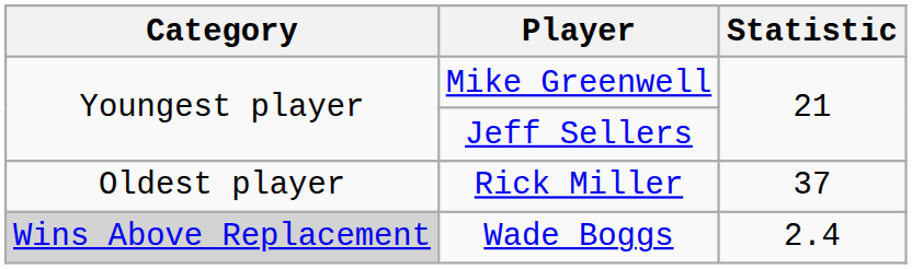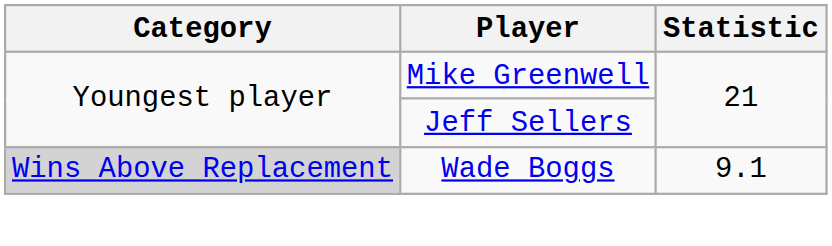 <table class="wikitable" style="text-align:center;">
 <tr>
 <th>Category</th>
 <th>Player</th>
 <th>Statistic</th>
 </tr>
 <tr>
 <td rowspan=2>Youngest player</td>
 <td><a href='#'>Mike Greenwell</a></td>
 <td rowspan=2>21</td>
 </tr>
 <tr>
 <td><a href='#'>Jeff Sellers</a></td>
 </tr>
 <tr>
-<td>Oldest player</td>
-<td><a href='#'>Rick Miller</a></td>
-<td>37</td>
-</tr>
-<tr>
 <td style="background: lightgrey;"><a href='#'>Wins Above Replacement</a></td>
 <td><a href='#'>Wade Boggs</a></td>
-<td>2.4</td>
+<td>9.1</td>
 </tr>
 </table>
